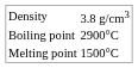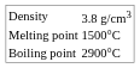 <table align=right style="border: 1px solid gray; margin-left:1em;">
 <tr>
 <td>Density</td>
 <td>3.8 g/cm<sup>3</sup></td>
 </tr>
 <tr>
+<td>Melting point</td>
+<td>1500°C</td>
+</tr>
+<tr>
 <td>Boiling point</td>
 <td>2900°C</td>
 </tr>
-<tr>
-<td>Melting point</td>
-<td>1500°C</td>
-</tr>
 </table>
